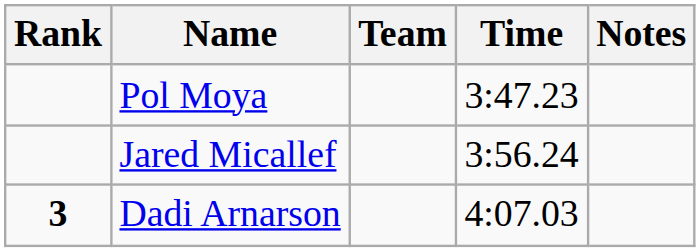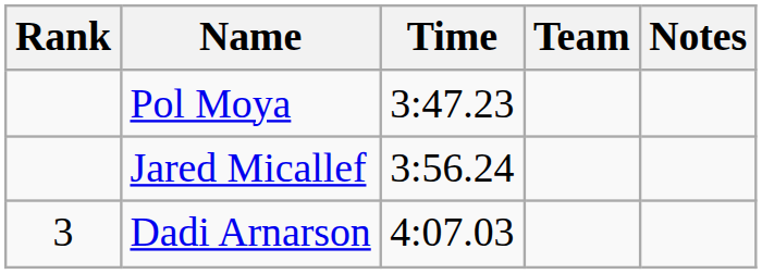 <table class="wikitable sortable" style="text-align:center">
 <tr>
 <th>Rank</th>
 <th>Name</th>
+<th>Time</th>
 <th>Team</th>
-<th>Time</th>
 <th>Notes</th>
 </tr>
 <tr>
 <td></td>
 <td align="left"><a href='#'>Pol Moya</a></td>
+<td>3:47.23</td>
 <td align=left></td>
-<td>3:47.23</td>
 <td></td>
 </tr>
 <tr>
 <td></td>
 <td align="left"><a href='#'>Jared Micallef</a></td>
+<td>3:56.24</td>
 <td align=left></td>
-<td>3:56.24</td>
 <td></td>
 </tr>
 <tr>
-<td><strong>3</strong></td>
+<td>3</td>
 <td align="left"><a href='#'>Dadi Arnarson</a></td>
+<td>4:07.03</td>
 <td align=left></td>
-<td>4:07.03</td>
 <td></td>
 </tr>
 </table>
